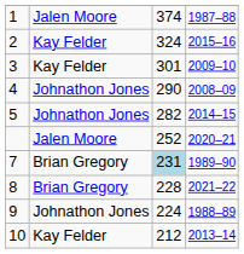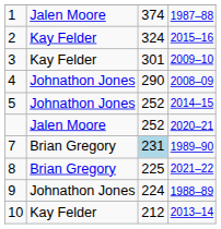 <table class="wikitable">
 <tr>
 </tr>
 <tr>
 <td>1</td>
 <td><a href='#'>Jalen Moore</a></td>
 <td>374</td>
 <td style="font-size:80%;"><a href='#'>1987–88</a></td>
 </tr>
 <tr>
 <td>2</td>
 <td><a href='#'>Kay Felder</a></td>
 <td>324</td>
 <td style="font-size:80%;"><a href='#'>2015–16</a></td>
 </tr>
 <tr>
 <td>3</td>
 <td>Kay Felder</td>
 <td>301</td>
 <td style="font-size:80%;"><a href='#'>2009–10</a></td>
 </tr>
 <tr>
 <td>4</td>
 <td><a href='#'>Johnathon Jones</a></td>
 <td>290</td>
 <td style="font-size:80%;"><a href='#'>2008–09</a></td>
 </tr>
 <tr>
 <td>5</td>
 <td><a href='#'>Johnathon Jones</a></td>
-<td>282</td>
+<td>252</td>
 <td style="font-size:80%;"><a href='#'>2014–15</a></td>
 </tr>
 <tr>
 <td></td>
 <td><a href='#'>Jalen Moore</a></td>
 <td>252</td>
 <td style="font-size:80%;"><a href='#'>2020–21</a></td>
 </tr>
 <tr>
 <td>7</td>
 <td>Brian Gregory</td>
 <td style="background: lightblue;">231</td>
 <td style="font-size:80%;"><a href='#'>1989–90</a></td>
 </tr>
 <tr>
 <td>8</td>
 <td><a href='#'>Brian Gregory</a></td>
-<td>228</td>
+<td>225</td>
 <td style="font-size:80%;"><a href='#'>2021–22</a></td>
 </tr>
 <tr>
 <td>9</td>
 <td>Johnathon Jones</td>
 <td>224</td>
 <td style="font-size:80%;"><a href='#'>1988–89</a></td>
 </tr>
 <tr>
 <td>10</td>
 <td>Kay Felder</td>
 <td>212</td>
 <td style="font-size:80%;"><a href='#'>2013–14</a></td>
 </tr>
 </table>
